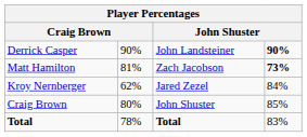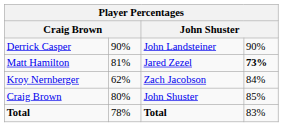 <table class="wikitable">
 <tr>
 <th colspan=4 width=400>Player Percentages</th>
 </tr>
 <tr>
 <th colspan=2 width=200> Craig Brown</th>
 <th colspan=2 width=200> John Shuster</th>
 </tr>
 <tr>
 <td><a href='#'>Derrick Casper</a></td>
 <td>90%</td>
 <td><a href='#'>John Landsteiner</a></td>
-<td><strong>90%</strong></td>
+<td>90%</td>
 </tr>
 <tr>
 <td><a href='#'>Matt Hamilton</a></td>
 <td>81%</td>
-<td><a href='#'>Zach Jacobson</a></td>
+<td><a href='#'>Jared Zezel</a></td>
 <td><strong>73%</strong></td>
 </tr>
 <tr>
 <td><a href='#'>Kroy Nernberger</a></td>
 <td>62%</td>
-<td><a href='#'>Jared Zezel</a></td>
+<td><a href='#'>Zach Jacobson</a></td>
 <td>84%</td>
 </tr>
 <tr>
 <td><a href='#'>Craig Brown</a></td>
 <td>80%</td>
 <td><a href='#'>John Shuster</a></td>
 <td>85%</td>
 </tr>
 <tr>
 <td><strong>Total</strong></td>
 <td>78%</td>
 <td><strong>Total</strong></td>
 <td>83%</td>
 </tr>
 </table>
